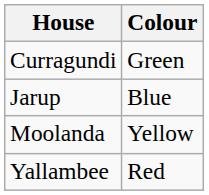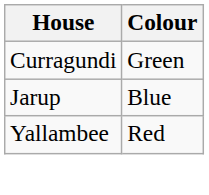 <table class="wikitable">
 <tr>
 <th>House</th>
 <th>Colour</th>
 </tr>
 <tr>
 <td>Curragundi</td>
 <td>Green</td>
 </tr>
 <tr>
 <td>Jarup</td>
 <td>Blue</td>
 </tr>
 <tr>
-<td>Moolanda</td>
-<td>Yellow</td>
-</tr>
-<tr>
 <td>Yallambee</td>
 <td>Red</td>
 </tr>
 </table>
